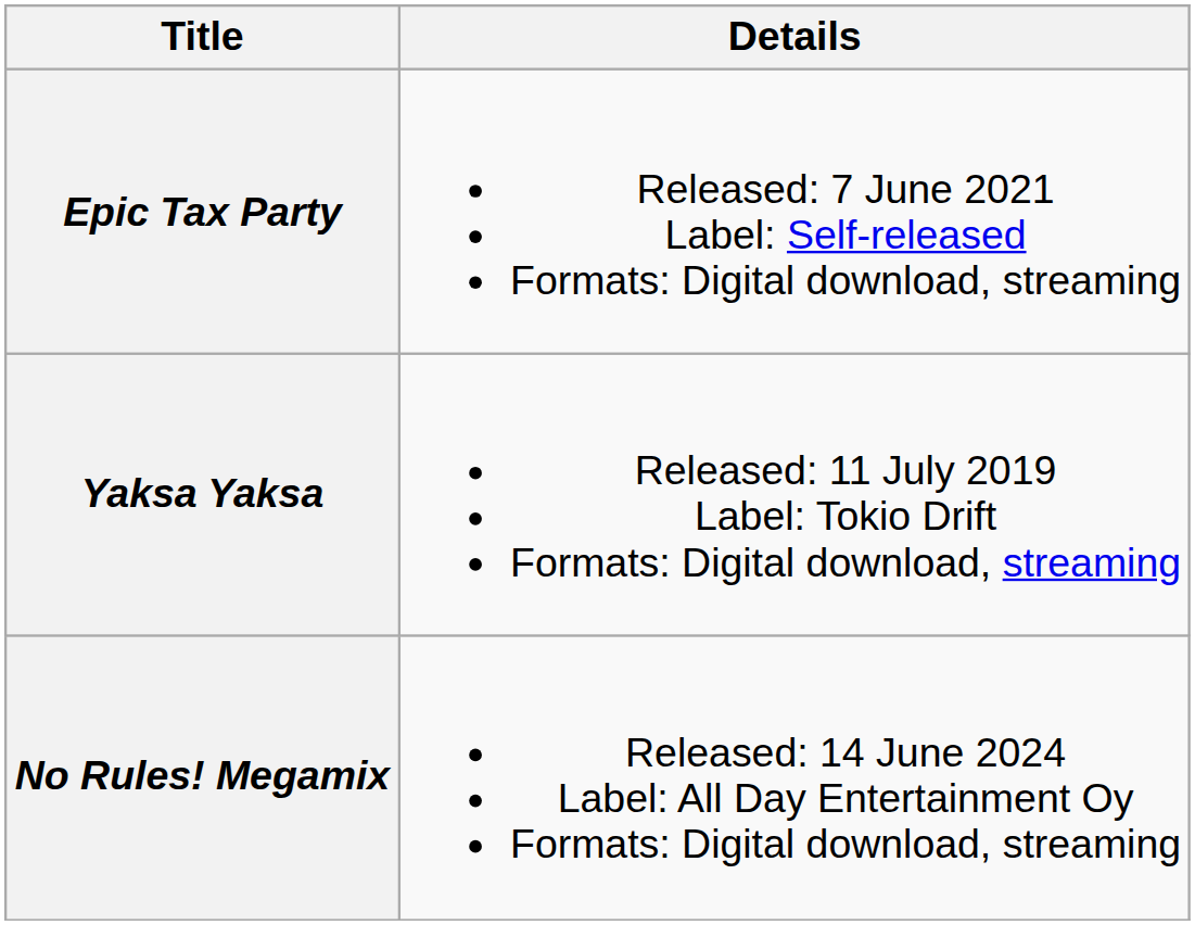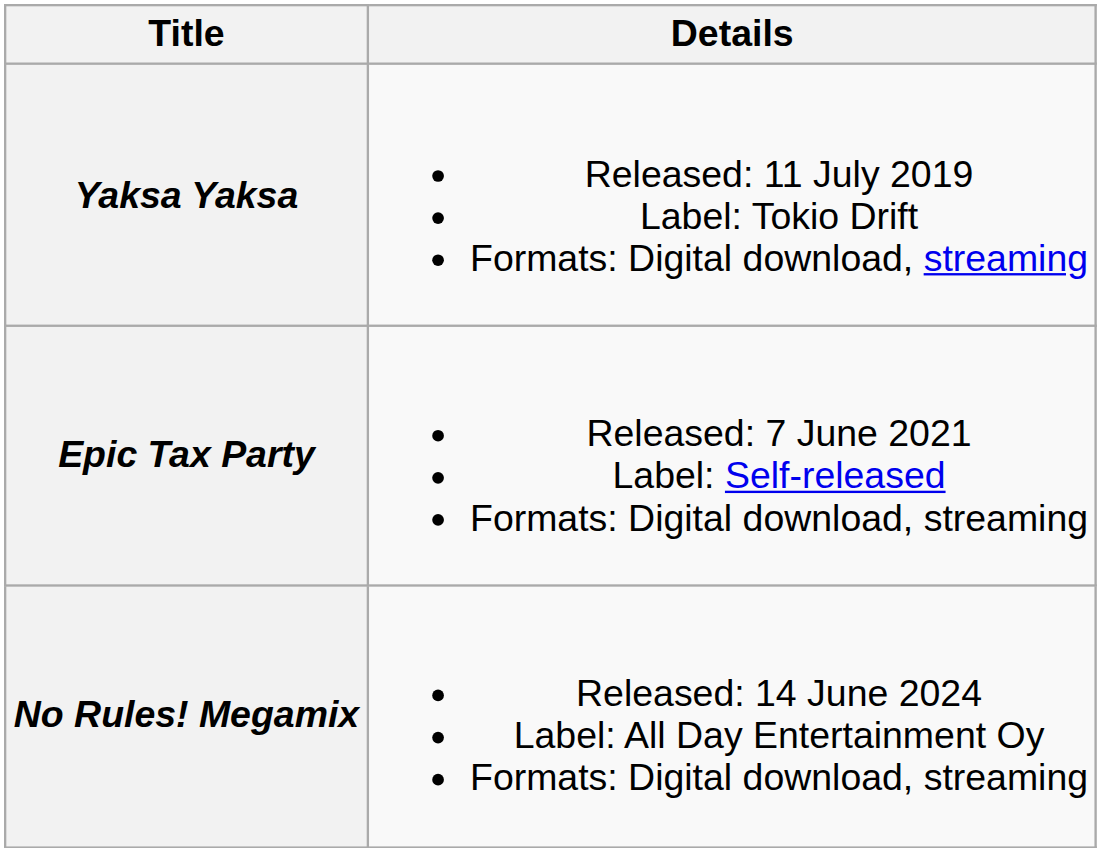 <table class="wikitable plainrowheaders" style="text-align:center;" border="1">
 <tr>
 <th scope="col">Title</th>
 <th scope="col">Details</th>
 </tr>
 <tr>
+<th scope="row"><em>Yaksa Yaksa</em></th>
+<td><br><ul><li>Released: 11 July 2019</li><li>Label: Tokio Drift</li><li>Formats: Digital download, <a href='#'>streaming</a></li></ul></td>
+</tr>
+<tr>
 <th scope="row"><em>Epic Tax Party</em></th>
 <td><br><ul><li>Released: 7 June 2021</li><li>Label: <a href='#'>Self-released</a></li><li>Formats: Digital download, streaming</li></ul></td>
-</tr>
-<tr>
-<th scope="row"><em>Yaksa Yaksa</em></th>
-<td><br><ul><li>Released: 11 July 2019</li><li>Label: Tokio Drift</li><li>Formats: Digital download, <a href='#'>streaming</a></li></ul></td>
 </tr>
 <tr>
 <th scope="row"><em>No Rules! Megamix</em></th>
 <td><br><ul><li>Released: 14 June 2024</li><li>Label: All Day Entertainment Oy</li><li>Formats: Digital download, streaming</li></ul></td>
 </tr>
 </table>
